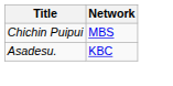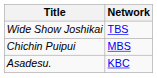 <table class="wikitable">
 <tr>
 <th>Title</th>
 <th>Network</th>
+</tr>
+<tr>
+<td><em>Wide Show Joshikai</em></td>
+<td><a href='#'>TBS</a></td>
 </tr>
 <tr>
 <td><em>Chichin Puipui</em></td>
 <td><a href='#'>MBS</a></td>
 </tr>
 <tr>
 <td><em>Asadesu.</em></td>
 <td><a href='#'>KBC</a></td>
 </tr>
 </table>
